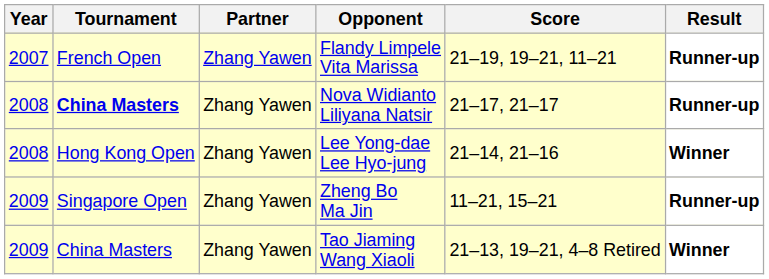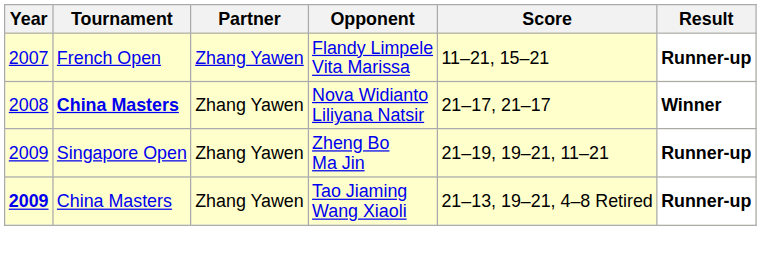 <table class="sortable wikitable" style="font-size: 90%;">
 <tr>
 <th>Year</th>
 <th>Tournament</th>
 <th>Partner</th>
 <th>Opponent</th>
 <th>Score</th>
 <th>Result</th>
 </tr>
 <tr style="background:#FFFFCC">
 <td align="center"><a href='#'>2007</a></td>
 <td align="left"><a href='#'>French Open</a></td>
 <td align="left"> <a href='#'>Zhang Yawen</a></td>
 <td align="left"> <a href='#'>Flandy Limpele</a> <br>  <a href='#'>Vita Marissa</a></td>
-<td align="left">21–19, 19–21, 11–21</td>
+<td align="left">11–21, 15–21</td>
 <td style="text-align:left; background:white"> <strong>Runner-up</strong></td>
 </tr>
 <tr style="background:#FFFFCC">
 <td align="center"><a href='#'>2008</a></td>
 <td align="left"><strong><a href='#'>China Masters</a></strong></td>
 <td align="left"> Zhang Yawen</td>
 <td align="left"> <a href='#'>Nova Widianto</a> <br>  <a href='#'>Liliyana Natsir</a></td>
 <td align="left">21–17, 21–17</td>
-<td style="text-align:left; background:white"> <strong>Runner-up</strong></td>
-</tr>
-<tr style="background:#FFFFCC">
-<td align="center"><a href='#'>2008</a></td>
-<td align="left"><a href='#'>Hong Kong Open</a></td>
-<td align="left"> Zhang Yawen</td>
-<td align="left"> <a href='#'>Lee Yong-dae</a> <br>  <a href='#'>Lee Hyo-jung</a></td>
-<td align="left">21–14, 21–16</td>
 <td style="text-align:left; background:white"> <strong>Winner</strong></td>
 </tr>
 <tr style="background:#FFFFCC">
 <td align="center"><a href='#'>2009</a></td>
 <td align="left"><a href='#'>Singapore Open</a></td>
 <td align="left"> Zhang Yawen</td>
 <td align="left"> <a href='#'>Zheng Bo</a> <br>  <a href='#'>Ma Jin</a></td>
-<td align="left">11–21, 15–21</td>
+<td align="left">21–19, 19–21, 11–21</td>
 <td style="text-align:left; background:white"> <strong>Runner-up</strong></td>
 </tr>
 <tr style="background:#FFFFCC">
-<td align="center"><a href='#'>2009</a></td>
+<td align="center"><strong><a href='#'>2009</a></strong></td>
 <td align="left"><a href='#'>China Masters</a></td>
 <td align="left"> Zhang Yawen</td>
 <td align="left"> <a href='#'>Tao Jiaming</a> <br>  <a href='#'>Wang Xiaoli</a></td>
 <td align="left">21–13, 19–21, 4–8 Retired</td>
-<td style="text-align:left; background:white"> <strong>Winner</strong></td>
+<td style="text-align:left; background:white"> <strong>Runner-up</strong></td>
 </tr>
 </table>
